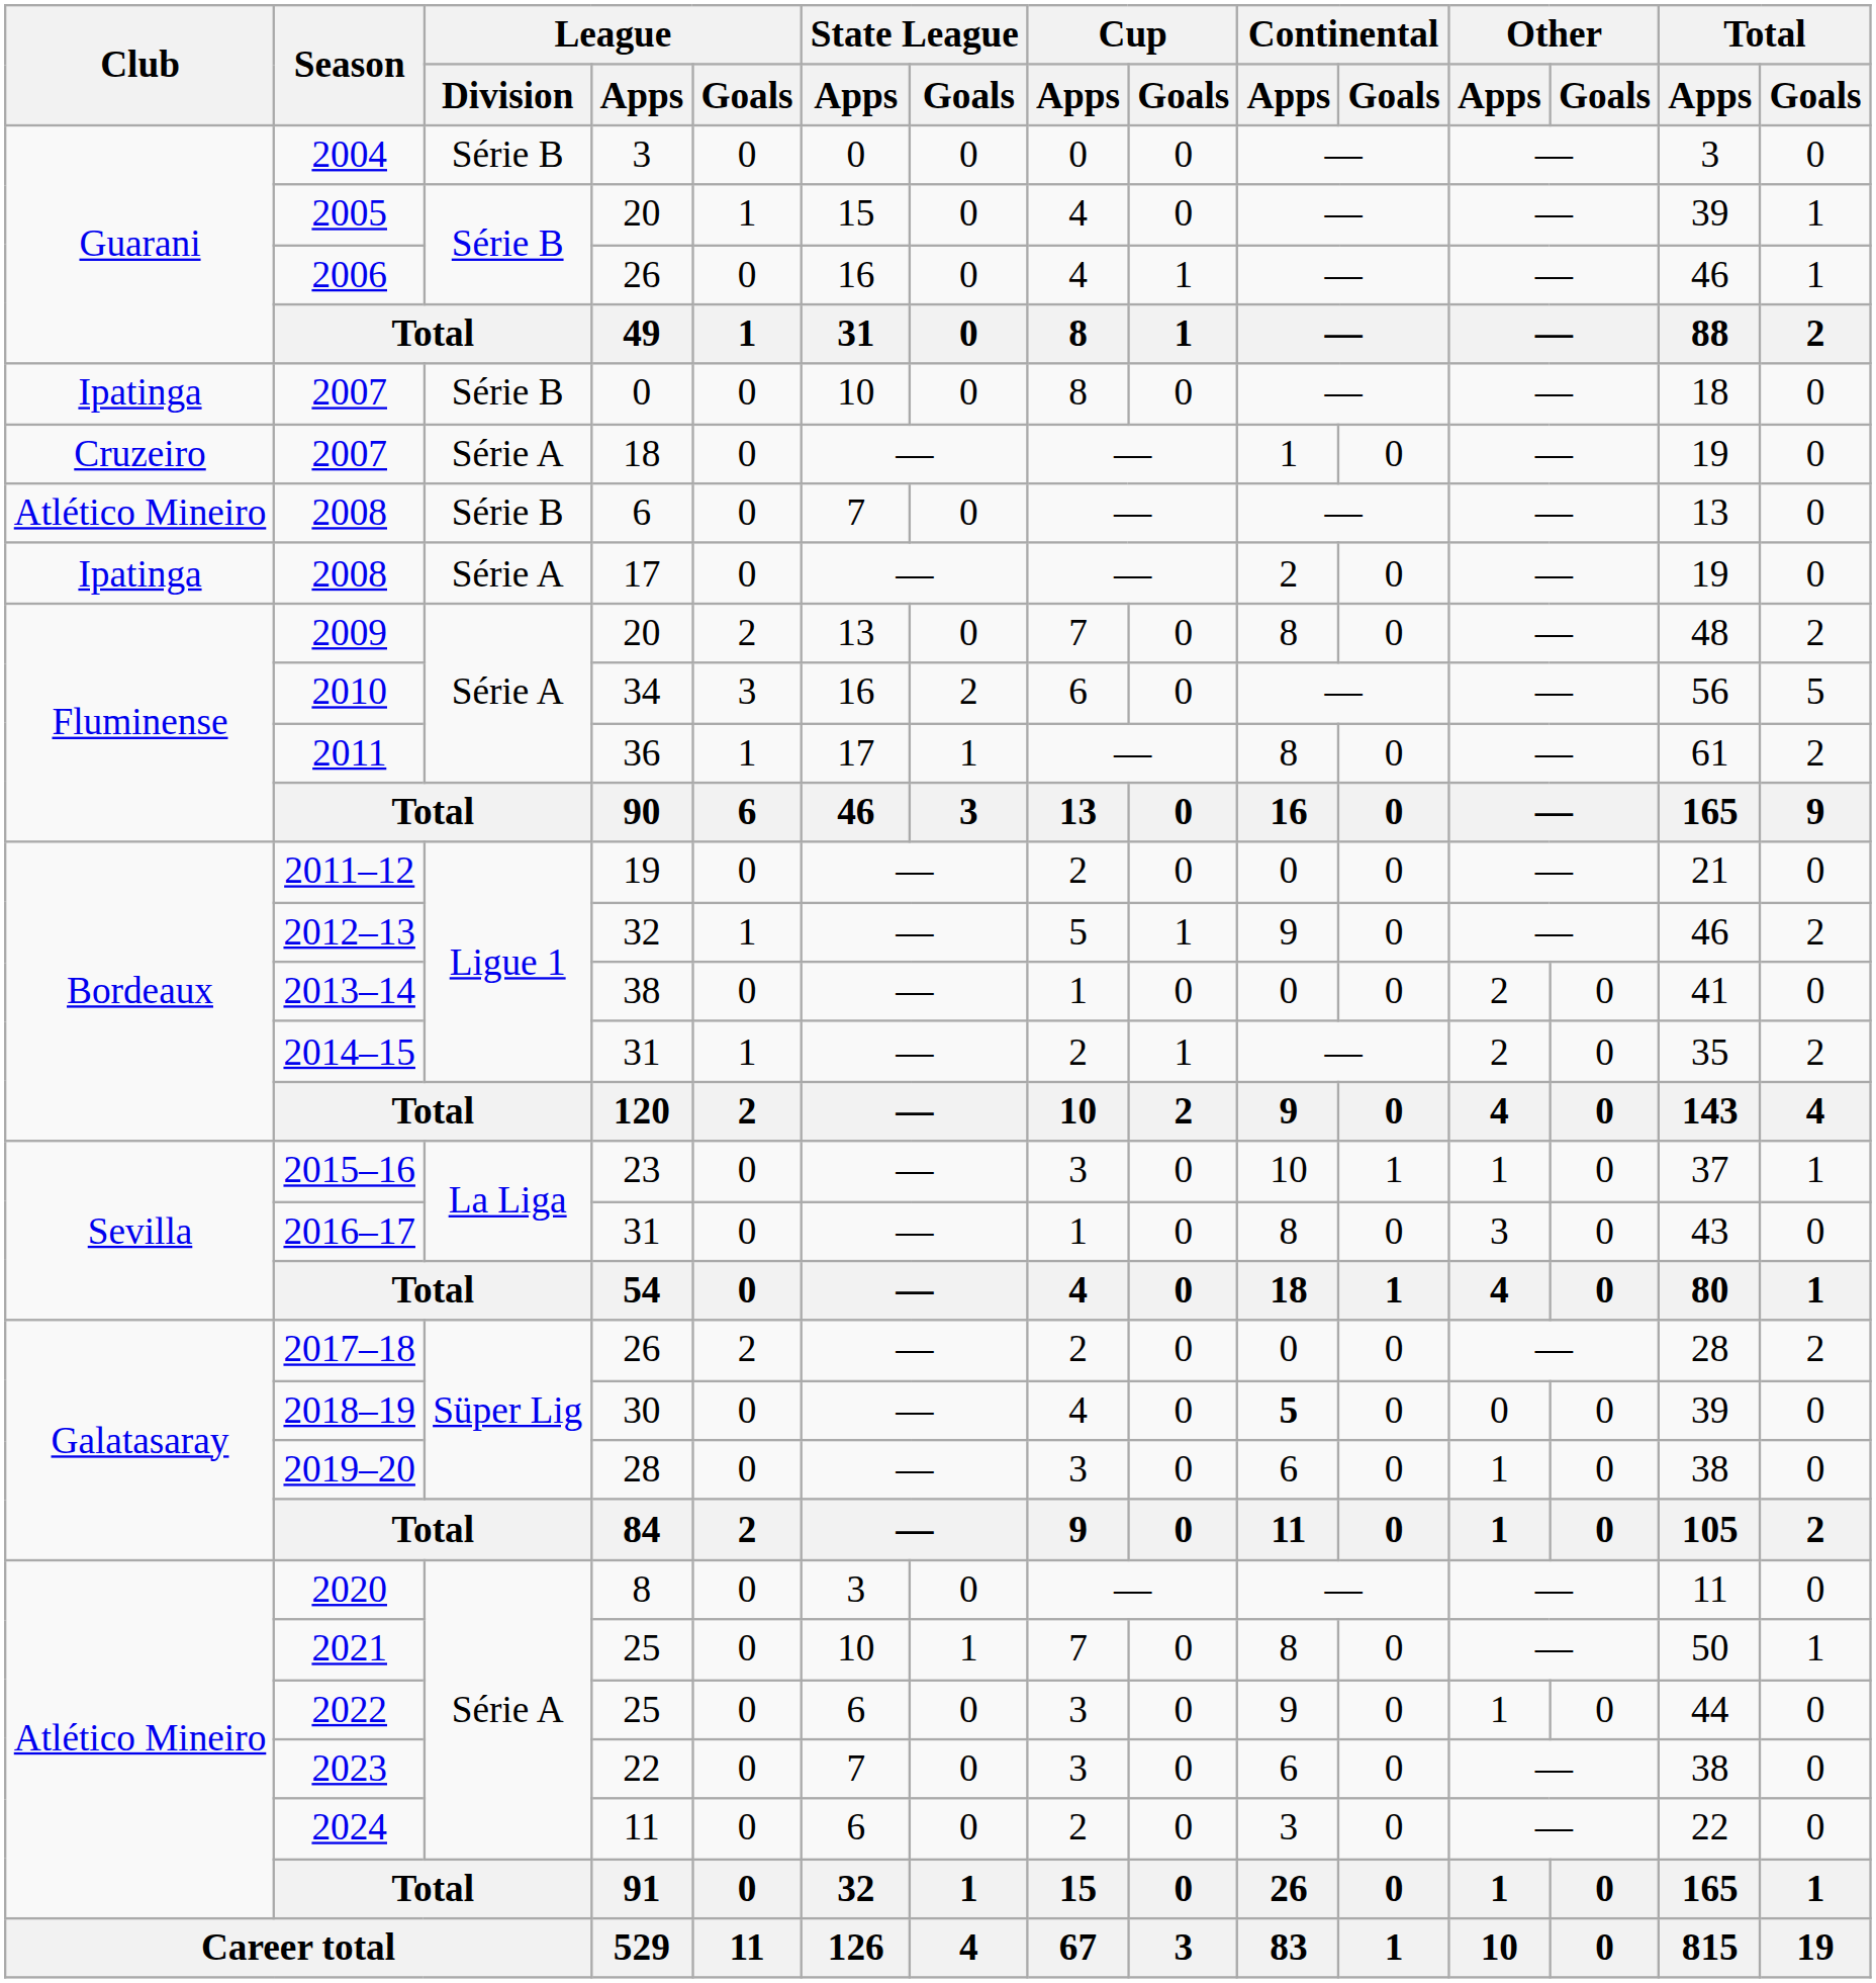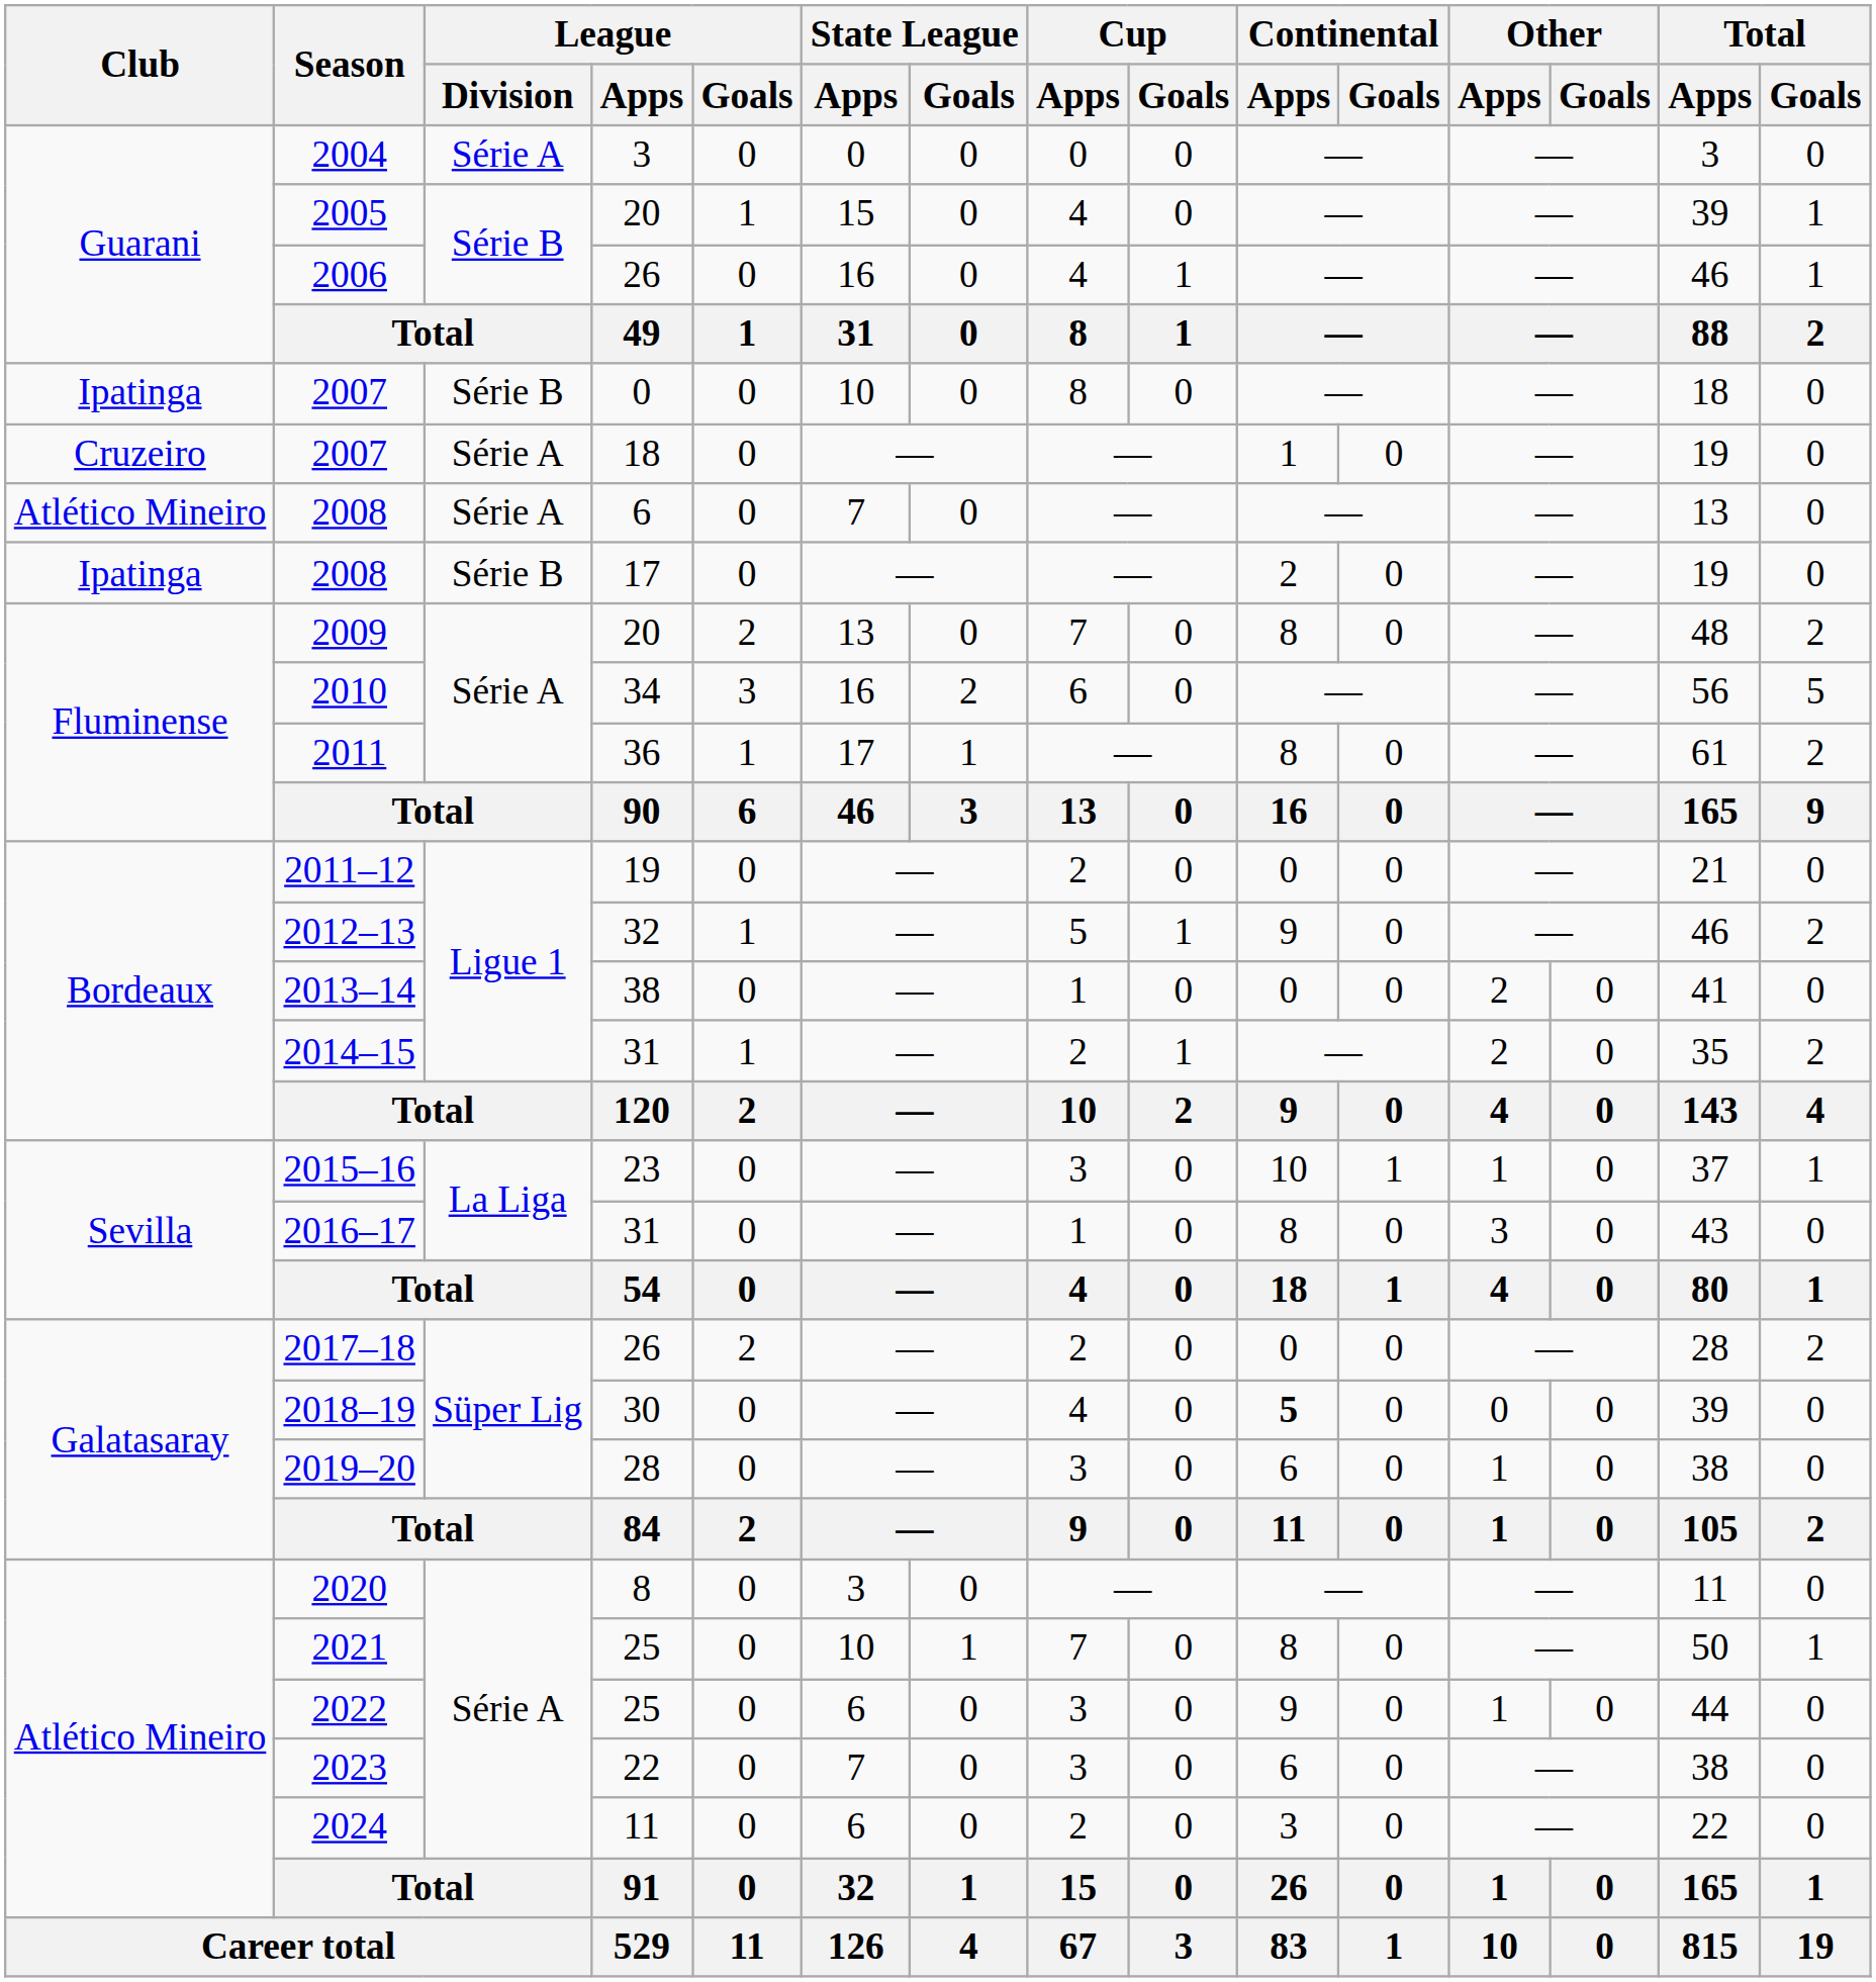 <table class="wikitable" style="text-align:center">
 <tr>
 <th rowspan="2">Club</th>
 <th rowspan="2">Season</th>
 <th colspan="3">League</th>
 <th colspan="2">State League</th>
 <th colspan="2">Cup</th>
 <th colspan="2">Continental</th>
 <th colspan="2">Other</th>
 <th colspan="2">Total</th>
 </tr>
 <tr>
 <th>Division</th>
 <th>Apps</th>
 <th>Goals</th>
 <th>Apps</th>
 <th>Goals</th>
 <th>Apps</th>
 <th>Goals</th>
 <th>Apps</th>
 <th>Goals</th>
 <th>Apps</th>
 <th>Goals</th>
 <th>Apps</th>
 <th>Goals</th>
 </tr>
 <tr>
 <td rowspan="4"><a href='#'>Guarani</a></td>
 <td><a href='#'>2004</a></td>
-<td>Série B</td>
+<td><a href='#'>Série A</a></td>
 <td>3</td>
 <td>0</td>
 <td>0</td>
 <td>0</td>
 <td>0</td>
 <td>0</td>
 <td colspan="2">—</td>
 <td colspan="2">—</td>
 <td>3</td>
 <td>0</td>
 </tr>
 <tr>
 <td><a href='#'>2005</a></td>
 <td rowspan="2"><a href='#'>Série B</a></td>
 <td>20</td>
 <td>1</td>
 <td>15</td>
 <td>0</td>
 <td>4</td>
 <td>0</td>
 <td colspan="2">—</td>
 <td colspan="2">—</td>
 <td>39</td>
 <td>1</td>
 </tr>
 <tr>
 <td><a href='#'>2006</a></td>
 <td>26</td>
 <td>0</td>
 <td>16</td>
 <td>0</td>
 <td>4</td>
 <td>1</td>
 <td colspan="2">—</td>
 <td colspan="2">—</td>
 <td>46</td>
 <td>1</td>
 </tr>
 <tr>
 <th colspan="2">Total</th>
 <th>49</th>
 <th>1</th>
 <th>31</th>
 <th>0</th>
 <th>8</th>
 <th>1</th>
 <th colspan="2">—</th>
 <th colspan="2">—</th>
 <th>88</th>
 <th>2</th>
 </tr>
 <tr>
 <td><a href='#'>Ipatinga</a></td>
 <td><a href='#'>2007</a></td>
 <td>Série B</td>
 <td>0</td>
 <td>0</td>
 <td>10</td>
 <td>0</td>
 <td>8</td>
 <td>0</td>
 <td colspan="2">—</td>
 <td colspan="2">—</td>
 <td>18</td>
 <td>0</td>
 </tr>
 <tr>
 <td><a href='#'>Cruzeiro</a></td>
 <td><a href='#'>2007</a></td>
 <td>Série A</td>
 <td>18</td>
 <td>0</td>
 <td colspan="2">—</td>
 <td colspan="2">—</td>
 <td>1</td>
 <td>0</td>
 <td colspan="2">—</td>
 <td>19</td>
 <td>0</td>
 </tr>
 <tr>
 <td><a href='#'>Atlético Mineiro</a></td>
 <td><a href='#'>2008</a></td>
-<td>Série B</td>
+<td>Série A</td>
 <td>6</td>
 <td>0</td>
 <td>7</td>
 <td>0</td>
 <td colspan="2">—</td>
 <td colspan="2">—</td>
 <td colspan="2">—</td>
 <td>13</td>
 <td>0</td>
 </tr>
 <tr>
 <td><a href='#'>Ipatinga</a></td>
 <td><a href='#'>2008</a></td>
-<td>Série A</td>
+<td>Série B</td>
 <td>17</td>
 <td>0</td>
 <td colspan="2">—</td>
 <td colspan="2">—</td>
 <td>2</td>
 <td>0</td>
 <td colspan="2">—</td>
 <td>19</td>
 <td>0</td>
 </tr>
 <tr>
 <td rowspan="4"><a href='#'>Fluminense</a></td>
 <td><a href='#'>2009</a></td>
 <td rowspan="3">Série A</td>
 <td>20</td>
 <td>2</td>
 <td>13</td>
 <td>0</td>
 <td>7</td>
 <td>0</td>
 <td>8</td>
 <td>0</td>
 <td colspan="2">—</td>
 <td>48</td>
 <td>2</td>
 </tr>
 <tr>
 <td><a href='#'>2010</a></td>
 <td>34</td>
 <td>3</td>
 <td>16</td>
 <td>2</td>
 <td>6</td>
 <td>0</td>
 <td colspan="2">—</td>
 <td colspan="2">—</td>
 <td>56</td>
 <td>5</td>
 </tr>
 <tr>
 <td><a href='#'>2011</a></td>
 <td>36</td>
 <td>1</td>
 <td>17</td>
 <td>1</td>
 <td colspan="2">—</td>
 <td>8</td>
 <td>0</td>
 <td colspan="2">—</td>
 <td>61</td>
 <td>2</td>
 </tr>
 <tr>
 <th colspan="2">Total</th>
 <th>90</th>
 <th>6</th>
 <th>46</th>
 <th>3</th>
 <th>13</th>
 <th>0</th>
 <th>16</th>
 <th>0</th>
 <th colspan="2">—</th>
 <th>165</th>
 <th>9</th>
 </tr>
 <tr>
 <td rowspan="5"><a href='#'>Bordeaux</a></td>
 <td><a href='#'>2011–12</a></td>
 <td rowspan="4"><a href='#'>Ligue 1</a></td>
 <td>19</td>
 <td>0</td>
 <td colspan="2">—</td>
 <td>2</td>
 <td>0</td>
 <td>0</td>
 <td>0</td>
 <td colspan="2">—</td>
 <td>21</td>
 <td>0</td>
 </tr>
 <tr>
 <td><a href='#'>2012–13</a></td>
 <td>32</td>
 <td>1</td>
 <td colspan="2">—</td>
 <td>5</td>
 <td>1</td>
 <td>9</td>
 <td>0</td>
 <td colspan="2">—</td>
 <td>46</td>
 <td>2</td>
 </tr>
 <tr>
 <td><a href='#'>2013–14</a></td>
 <td>38</td>
 <td>0</td>
 <td colspan="2">—</td>
 <td>1</td>
 <td>0</td>
 <td>0</td>
 <td>0</td>
 <td>2</td>
 <td>0</td>
 <td>41</td>
 <td>0</td>
 </tr>
 <tr>
 <td><a href='#'>2014–15</a></td>
 <td>31</td>
 <td>1</td>
 <td colspan="2">—</td>
 <td>2</td>
 <td>1</td>
 <td colspan="2">—</td>
 <td>2</td>
 <td>0</td>
 <td>35</td>
 <td>2</td>
 </tr>
 <tr>
 <th colspan="2">Total</th>
 <th>120</th>
 <th>2</th>
 <th colspan="2">—</th>
 <th>10</th>
 <th>2</th>
 <th>9</th>
 <th>0</th>
 <th>4</th>
 <th>0</th>
 <th>143</th>
 <th>4</th>
 </tr>
 <tr>
 <td rowspan="3"><a href='#'>Sevilla</a></td>
 <td><a href='#'>2015–16</a></td>
 <td rowspan="2"><a href='#'>La Liga</a></td>
 <td>23</td>
 <td>0</td>
 <td colspan="2">—</td>
 <td>3</td>
 <td>0</td>
 <td>10</td>
 <td>1</td>
 <td>1</td>
 <td>0</td>
 <td>37</td>
 <td>1</td>
 </tr>
 <tr>
 <td><a href='#'>2016–17</a></td>
 <td>31</td>
 <td>0</td>
 <td colspan="2">—</td>
 <td>1</td>
 <td>0</td>
 <td>8</td>
 <td>0</td>
 <td>3</td>
 <td>0</td>
 <td>43</td>
 <td>0</td>
 </tr>
 <tr>
 <th colspan="2">Total</th>
 <th>54</th>
 <th>0</th>
 <th colspan="2">—</th>
 <th>4</th>
 <th>0</th>
 <th>18</th>
 <th>1</th>
 <th>4</th>
 <th>0</th>
 <th>80</th>
 <th>1</th>
 </tr>
 <tr>
 <td rowspan="4"><a href='#'>Galatasaray</a></td>
 <td><a href='#'>2017–18</a></td>
 <td rowspan="3"><a href='#'>Süper Lig</a></td>
 <td>26</td>
 <td>2</td>
 <td colspan="2">—</td>
 <td>2</td>
 <td>0</td>
 <td>0</td>
 <td>0</td>
 <td colspan="2">—</td>
 <td>28</td>
 <td>2</td>
 </tr>
 <tr>
 <td><a href='#'>2018–19</a></td>
 <td>30</td>
 <td>0</td>
 <td colspan="2">—</td>
 <td>4</td>
 <td>0</td>
 <td><strong>5</strong></td>
 <td>0</td>
 <td>0</td>
 <td>0</td>
 <td>39</td>
 <td>0</td>
 </tr>
 <tr>
 <td><a href='#'>2019–20</a></td>
 <td>28</td>
 <td>0</td>
 <td colspan="2">—</td>
 <td>3</td>
 <td>0</td>
 <td>6</td>
 <td>0</td>
 <td>1</td>
 <td>0</td>
 <td>38</td>
 <td>0</td>
 </tr>
 <tr>
 <th colspan="2">Total</th>
 <th>84</th>
 <th>2</th>
 <th colspan="2">—</th>
 <th>9</th>
 <th>0</th>
 <th>11</th>
 <th>0</th>
 <th>1</th>
 <th>0</th>
 <th>105</th>
 <th>2</th>
 </tr>
 <tr>
 <td rowspan="6"><a href='#'>Atlético Mineiro</a></td>
 <td><a href='#'>2020</a></td>
 <td rowspan="5">Série A</td>
 <td>8</td>
 <td>0</td>
 <td>3</td>
 <td>0</td>
 <td colspan="2">—</td>
 <td colspan="2">—</td>
 <td colspan="2">—</td>
 <td>11</td>
 <td>0</td>
 </tr>
 <tr>
 <td><a href='#'>2021</a></td>
 <td>25</td>
 <td>0</td>
 <td>10</td>
 <td>1</td>
 <td>7</td>
 <td>0</td>
 <td>8</td>
 <td>0</td>
 <td colspan="2">—</td>
 <td>50</td>
 <td>1</td>
 </tr>
 <tr>
 <td><a href='#'>2022</a></td>
 <td>25</td>
 <td>0</td>
 <td>6</td>
 <td>0</td>
 <td>3</td>
 <td>0</td>
 <td>9</td>
 <td>0</td>
 <td>1</td>
 <td>0</td>
 <td>44</td>
 <td>0</td>
 </tr>
 <tr>
 <td><a href='#'>2023</a></td>
 <td>22</td>
 <td>0</td>
 <td>7</td>
 <td>0</td>
 <td>3</td>
 <td>0</td>
 <td>6</td>
 <td>0</td>
 <td colspan="2">—</td>
 <td>38</td>
 <td>0</td>
 </tr>
 <tr>
 <td><a href='#'>2024</a></td>
 <td>11</td>
 <td>0</td>
 <td>6</td>
 <td>0</td>
 <td>2</td>
 <td>0</td>
 <td>3</td>
 <td>0</td>
 <td colspan="2">—</td>
 <td>22</td>
 <td>0</td>
 </tr>
 <tr>
 <th colspan="2">Total</th>
 <th>91</th>
 <th>0</th>
 <th>32</th>
 <th>1</th>
 <th>15</th>
 <th>0</th>
 <th>26</th>
 <th>0</th>
 <th>1</th>
 <th>0</th>
 <th>165</th>
 <th>1</th>
 </tr>
 <tr>
 <th colspan="3">Career total</th>
 <th>529</th>
 <th>11</th>
 <th>126</th>
 <th>4</th>
 <th>67</th>
 <th>3</th>
 <th>83</th>
 <th>1</th>
 <th>10</th>
 <th>0</th>
 <th>815</th>
 <th>19</th>
 </tr>
 </table>
